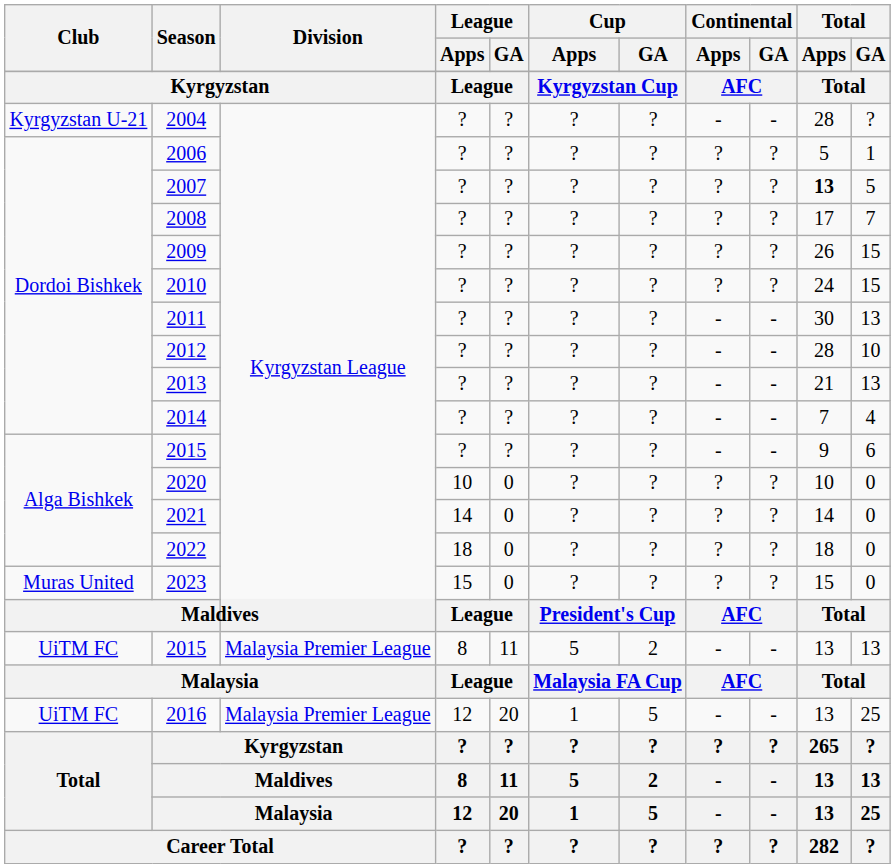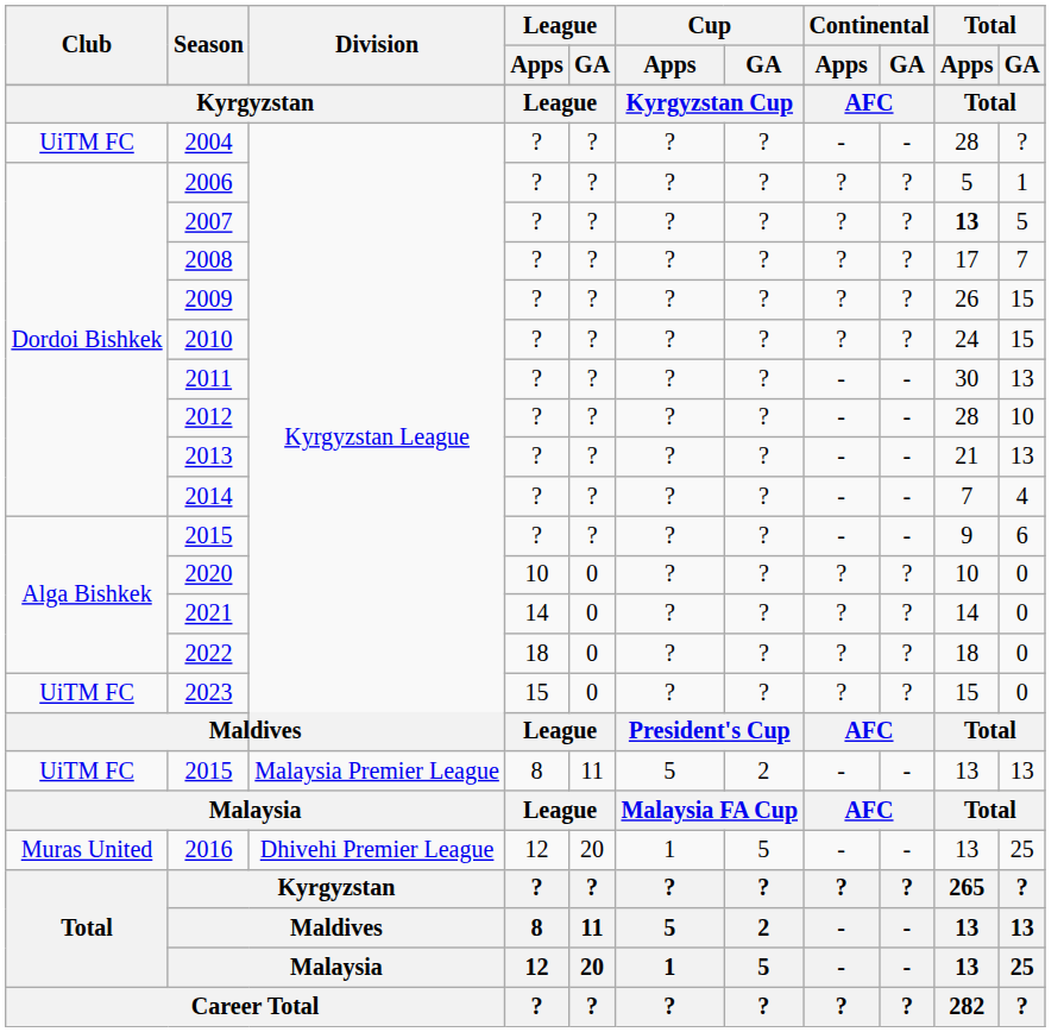 <table class="wikitable" style="font-size:90%; text-align: center;">
 <tr>
 <th rowspan="2">Club</th>
 <th rowspan="2">Season</th>
 <th rowspan="2">Division</th>
 <th colspan="2">League</th>
 <th colspan="2">Cup</th>
 <th colspan="2">Continental</th>
 <th colspan="2">Total</th>
 </tr>
 <tr>
 <th>Apps</th>
 <th>GA</th>
 <th>Apps</th>
 <th>GA</th>
 <th>Apps</th>
 <th>GA</th>
 <th>Apps</th>
 <th>GA</th>
 </tr>
 <tr>
 </tr>
 <tr>
 <th colspan=3>Kyrgyzstan</th>
 <th colspan=2>League</th>
 <th colspan=2><a href='#'>Kyrgyzstan Cup</a></th>
 <th colspan=2><a href='#'>AFC</a></th>
 <th colspan=2>Total</th>
 </tr>
 <tr>
-<td><a href='#'>Kyrgyzstan U-21</a></td>
+<td><a href='#'>UiTM FC</a></td>
 <td><a href='#'>2004</a></td>
 <td rowspan="16" valign="center"><a href='#'>Kyrgyzstan League</a></td>
 <td>?</td>
 <td>?</td>
 <td>?</td>
 <td>?</td>
 <td>-</td>
 <td>-</td>
 <td>28</td>
 <td>?</td>
 </tr>
 <tr>
 <td rowspan="9" valign="center"><a href='#'>Dordoi Bishkek</a></td>
 <td><a href='#'>2006</a></td>
 <td>?</td>
 <td>?</td>
 <td>?</td>
 <td>?</td>
 <td>?</td>
 <td>?</td>
 <td>5</td>
 <td>1</td>
 </tr>
 <tr>
 <td><a href='#'>2007</a></td>
 <td>?</td>
 <td>?</td>
 <td>?</td>
 <td>?</td>
 <td>?</td>
 <td>?</td>
 <td><strong>13</strong></td>
 <td>5</td>
 </tr>
 <tr>
 <td><a href='#'>2008</a></td>
 <td>?</td>
 <td>?</td>
 <td>?</td>
 <td>?</td>
 <td>?</td>
 <td>?</td>
 <td>17</td>
 <td>7</td>
 </tr>
 <tr>
 <td><a href='#'>2009</a></td>
 <td>?</td>
 <td>?</td>
 <td>?</td>
 <td>?</td>
 <td>?</td>
 <td>?</td>
 <td>26</td>
 <td>15</td>
 </tr>
 <tr>
 <td><a href='#'>2010</a></td>
 <td>?</td>
 <td>?</td>
 <td>?</td>
 <td>?</td>
 <td>?</td>
 <td>?</td>
 <td>24</td>
 <td>15</td>
 </tr>
 <tr>
 <td><a href='#'>2011</a></td>
 <td>?</td>
 <td>?</td>
 <td>?</td>
 <td>?</td>
 <td>-</td>
 <td>-</td>
 <td>30</td>
 <td>13</td>
 </tr>
 <tr>
 <td><a href='#'>2012</a></td>
 <td>?</td>
 <td>?</td>
 <td>?</td>
 <td>?</td>
 <td>-</td>
 <td>-</td>
 <td>28</td>
 <td>10</td>
 </tr>
 <tr>
 <td><a href='#'>2013</a></td>
 <td>?</td>
 <td>?</td>
 <td>?</td>
 <td>?</td>
 <td>-</td>
 <td>-</td>
 <td>21</td>
 <td>13</td>
 </tr>
 <tr>
 <td><a href='#'>2014</a></td>
 <td>?</td>
 <td>?</td>
 <td>?</td>
 <td>?</td>
 <td>-</td>
 <td>-</td>
 <td>7</td>
 <td>4</td>
 </tr>
 <tr>
 <td rowspan=4><a href='#'>Alga Bishkek</a></td>
 <td><a href='#'>2015</a></td>
 <td>?</td>
 <td>?</td>
 <td>?</td>
 <td>?</td>
 <td>-</td>
 <td>-</td>
 <td>9</td>
 <td>6</td>
 </tr>
 <tr>
 <td><a href='#'>2020</a></td>
 <td>10</td>
 <td>0</td>
 <td>?</td>
 <td>?</td>
 <td>?</td>
 <td>?</td>
 <td>10</td>
 <td>0</td>
 </tr>
 <tr>
 <td><a href='#'>2021</a></td>
 <td>14</td>
 <td>0</td>
 <td>?</td>
 <td>?</td>
 <td>?</td>
 <td>?</td>
 <td>14</td>
 <td>0</td>
 </tr>
 <tr>
 <td><a href='#'>2022</a></td>
 <td>18</td>
 <td>0</td>
 <td>?</td>
 <td>?</td>
 <td>?</td>
 <td>?</td>
 <td>18</td>
 <td>0</td>
 </tr>
 <tr>
-<td><a href='#'>Muras United</a></td>
+<td><a href='#'>UiTM FC</a></td>
 <td><a href='#'>2023</a></td>
 <td>15</td>
 <td>0</td>
 <td>?</td>
 <td>?</td>
 <td>?</td>
 <td>?</td>
 <td>15</td>
 <td>0</td>
 </tr>
 <tr>
 <th colspan=3>Maldives</th>
 <th colspan=2>League</th>
 <th colspan=2><a href='#'>President's Cup</a></th>
 <th colspan=2><a href='#'>AFC</a></th>
 <th colspan=2>Total</th>
 </tr>
 <tr>
 <td><a href='#'>UiTM FC</a></td>
 <td><a href='#'>2015</a></td>
 <td><a href='#'>Malaysia Premier League</a></td>
 <td>8</td>
 <td>11</td>
 <td>5</td>
 <td>2</td>
 <td>-</td>
 <td>-</td>
 <td>13</td>
 <td>13</td>
 </tr>
 <tr>
 <th colspan=3>Malaysia</th>
 <th colspan=2>League</th>
 <th colspan=2><a href='#'>Malaysia FA Cup</a></th>
 <th colspan=2><a href='#'>AFC</a></th>
 <th colspan=2>Total</th>
 </tr>
 <tr>
-<td><a href='#'>UiTM FC</a></td>
+<td><a href='#'>Muras United</a></td>
 <td><a href='#'>2016</a></td>
-<td><a href='#'>Malaysia Premier League</a></td>
+<td><a href='#'>Dhivehi Premier League</a></td>
 <td>12</td>
 <td>20</td>
 <td>1</td>
 <td>5</td>
 <td>-</td>
 <td>-</td>
 <td>13</td>
 <td>25</td>
 </tr>
 <tr>
 <th rowspan=3>Total</th>
 <th colspan=2>Kyrgyzstan</th>
 <th>?</th>
 <th>?</th>
 <th>?</th>
 <th>?</th>
 <th>?</th>
 <th>?</th>
 <th>265</th>
 <th>?</th>
 </tr>
 <tr>
 <th colspan=2>Maldives</th>
 <th>8</th>
 <th>11</th>
 <th>5</th>
 <th>2</th>
 <th>-</th>
 <th>-</th>
 <th>13</th>
 <th>13</th>
 </tr>
 <tr>
 <th colspan=2>Malaysia</th>
 <th>12</th>
 <th>20</th>
 <th>1</th>
 <th>5</th>
 <th>-</th>
 <th>-</th>
 <th>13</th>
 <th>25</th>
 </tr>
 <tr>
 <th colspan="3">Career Total</th>
 <th>?</th>
 <th>?</th>
 <th>?</th>
 <th>?</th>
 <th>?</th>
 <th>?</th>
 <th>282</th>
 <th>?</th>
 </tr>
 </table>
